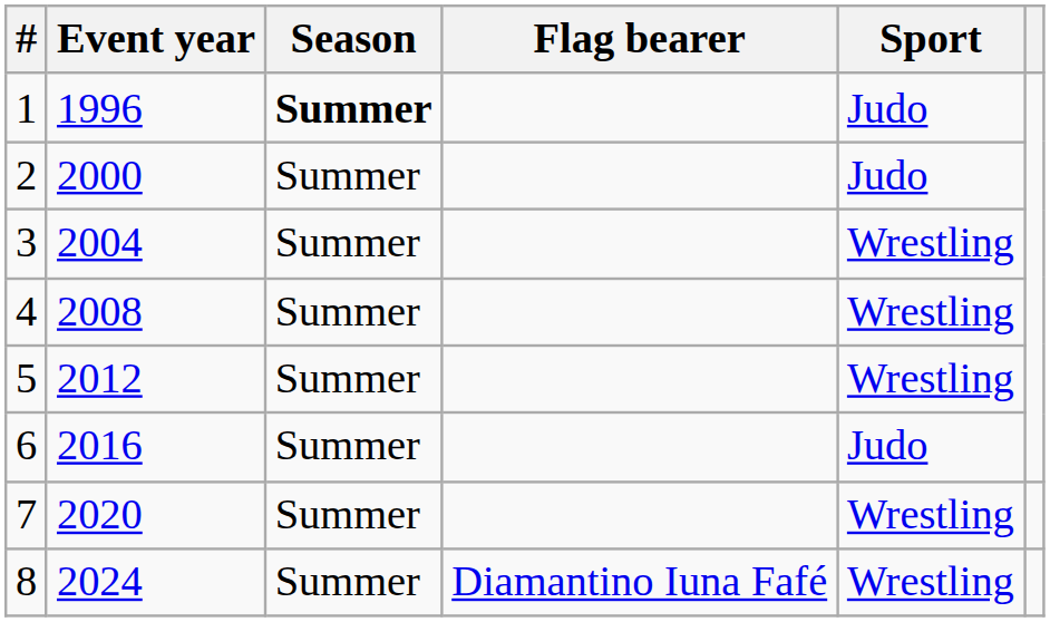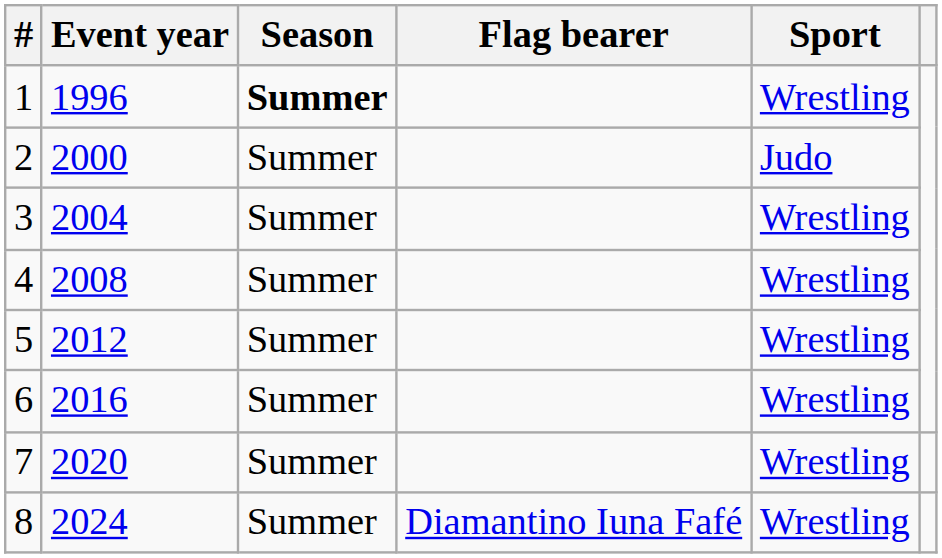 <table class="wikitable sortable">
 <tr>
 <th>#</th>
 <th>Event year</th>
 <th>Season</th>
 <th>Flag bearer</th>
 <th>Sport</th>
 <th></th>
 </tr>
 <tr>
 <td>1</td>
 <td><a href='#'>1996</a></td>
 <td><strong>Summer</strong></td>
 <td></td>
-<td><a href='#'>Judo</a></td>
+<td><a href='#'>Wrestling</a></td>
 <td rowspan=6></td>
 </tr>
 <tr>
 <td>2</td>
 <td><a href='#'>2000</a></td>
 <td>Summer</td>
 <td></td>
 <td><a href='#'>Judo</a></td>
 </tr>
 <tr>
 <td>3</td>
 <td><a href='#'>2004</a></td>
 <td>Summer</td>
 <td></td>
 <td><a href='#'>Wrestling</a></td>
 </tr>
 <tr>
 <td>4</td>
 <td><a href='#'>2008</a></td>
 <td>Summer</td>
 <td></td>
 <td><a href='#'>Wrestling</a></td>
 </tr>
 <tr>
 <td>5</td>
 <td><a href='#'>2012</a></td>
 <td>Summer</td>
 <td></td>
 <td><a href='#'>Wrestling</a></td>
 </tr>
 <tr>
 <td>6</td>
 <td><a href='#'>2016</a></td>
 <td>Summer</td>
 <td></td>
-<td><a href='#'>Judo</a></td>
+<td><a href='#'>Wrestling</a></td>
 </tr>
 <tr>
 <td>7</td>
 <td><a href='#'>2020</a></td>
 <td>Summer</td>
 <td></td>
 <td><a href='#'>Wrestling</a></td>
 <td></td>
 </tr>
 <tr>
 <td>8</td>
 <td><a href='#'>2024</a></td>
 <td>Summer</td>
 <td><a href='#'>Diamantino Iuna Fafé</a></td>
 <td><a href='#'>Wrestling</a></td>
 <td></td>
 </tr>
 </table>
